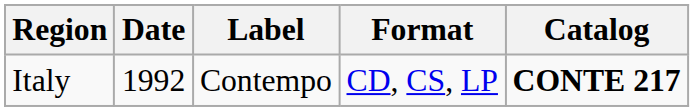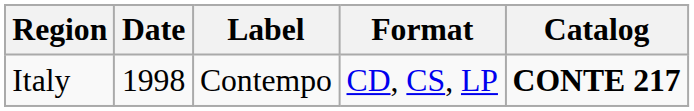 <table class="wikitable">
 <tr>
 <th>Region</th>
 <th>Date</th>
 <th>Label</th>
 <th>Format</th>
 <th>Catalog</th>
 </tr>
 <tr>
 <td>Italy</td>
-<td>1992</td>
+<td>1998</td>
 <td>Contempo</td>
 <td><a href='#'>CD</a>, <a href='#'>CS</a>, <a href='#'>LP</a></td>
 <td><strong>CONTE 217</strong></td>
 </tr>
 </table>
